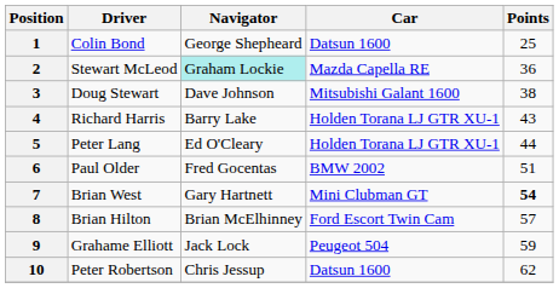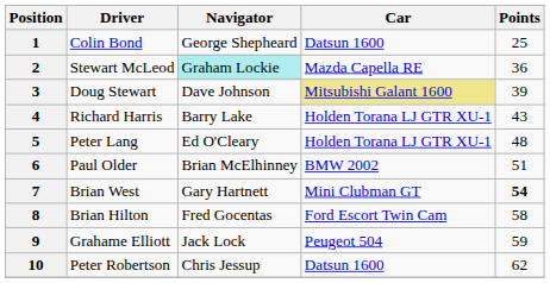 <table class="wikitable" border="1">
 <tr>
 <th>Position</th>
 <th>Driver</th>
 <th>Navigator</th>
 <th>Car</th>
 <th>Points</th>
 </tr>
 <tr>
 <th>1</th>
 <td><a href='#'>Colin Bond</a></td>
 <td>George Shepheard</td>
 <td><a href='#'>Datsun 1600</a></td>
 <td align="center">25</td>
 </tr>
 <tr>
 <th>2</th>
 <td>Stewart McLeod</td>
 <td style="background: paleturquoise;">Graham Lockie</td>
 <td><a href='#'>Mazda Capella RE</a></td>
 <td align="center">36</td>
 </tr>
 <tr>
 <th>3</th>
 <td>Doug Stewart</td>
 <td>Dave Johnson</td>
-<td><a href='#'>Mitsubishi Galant 1600</a></td>
-<td align="center">38</td>
+<td style="background: khaki;"><a href='#'>Mitsubishi Galant 1600</a></td>
+<td align="center">39</td>
 </tr>
 <tr>
 <th>4</th>
 <td>Richard Harris</td>
 <td>Barry Lake</td>
 <td><a href='#'>Holden Torana LJ GTR XU-1</a></td>
 <td align="center">43</td>
 </tr>
 <tr>
 <th>5</th>
 <td>Peter Lang</td>
 <td>Ed O'Cleary</td>
 <td><a href='#'>Holden Torana LJ GTR XU-1</a></td>
-<td align="center">44</td>
+<td align="center">48</td>
 </tr>
 <tr>
 <th>6</th>
 <td>Paul Older</td>
-<td>Fred Gocentas</td>
+<td>Brian McElhinney</td>
 <td><a href='#'>BMW 2002</a></td>
 <td align="center">51</td>
 </tr>
 <tr>
 <th>7</th>
 <td>Brian West</td>
 <td>Gary Hartnett</td>
 <td><a href='#'>Mini Clubman GT</a></td>
 <td align="center"><strong>54</strong></td>
 </tr>
 <tr>
 <th>8</th>
 <td>Brian Hilton</td>
-<td>Brian McElhinney</td>
+<td>Fred Gocentas</td>
 <td><a href='#'>Ford Escort Twin Cam</a></td>
-<td align="center">57</td>
+<td align="center">58</td>
 </tr>
 <tr>
 <th>9</th>
 <td>Grahame Elliott</td>
 <td>Jack Lock</td>
 <td><a href='#'>Peugeot 504</a></td>
 <td align="center">59</td>
 </tr>
 <tr>
 <th>10</th>
 <td>Peter Robertson</td>
 <td>Chris Jessup</td>
 <td><a href='#'>Datsun 1600</a></td>
 <td align="center">62</td>
 </tr>
 <tr>
 </tr>
 </table>
